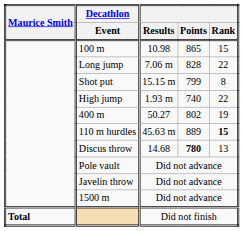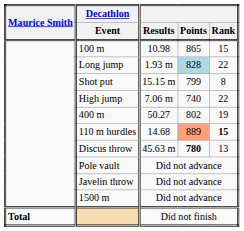 <table class=wikitable style="font-size:90%; border: double;">
 <tr>
 <th style="border-right:double" rowspan="2"><a href='#'>Maurice Smith</a></th>
 <th style="border-right:double"><a href='#'>Decathlon</a></th>
 <th colspan="3"></th>
 </tr>
 <tr>
 <th style="border-right:double">Event</th>
 <th>Results</th>
 <th>Points</th>
 <th>Rank</th>
 </tr>
 <tr style="border-top: double;">
 <td style="border-right:double" rowspan="10"></td>
 <td style="border-right:double">100 m</td>
 <td align=center>10.98</td>
 <td align=center>865</td>
 <td align=center>15</td>
 </tr>
 <tr>
 <td style="border-right:double">Long jump</td>
-<td align=center>7.06 m</td>
-<td align=center>828</td>
+<td align=center>1.93 m</td>
+<td align=center style="background: lightblue;">828</td>
 <td align=center>22</td>
 </tr>
 <tr>
 <td style="border-right:double">Shot put</td>
 <td align=center>15.15 m</td>
 <td align=center>799</td>
 <td align=center>8</td>
 </tr>
 <tr>
 <td style="border-right:double">High jump</td>
-<td align=center>1.93 m</td>
+<td align=center>7.06 m</td>
 <td align=center>740</td>
 <td align=center>22</td>
 </tr>
 <tr>
 <td style="border-right:double">400 m</td>
 <td align=center>50.27</td>
 <td align=center>802</td>
 <td align=center>19</td>
 </tr>
 <tr>
 <td style="border-right:double">110 m hurdles</td>
-<td align=center>45.63 m</td>
-<td align=center>889</td>
+<td align=center>14.68</td>
+<td align=center style="background: lightsalmon;">889</td>
 <td align=center><strong>15</strong></td>
 </tr>
 <tr>
 <td style="border-right:double">Discus throw</td>
-<td align=center>14.68</td>
+<td align=center>45.63 m</td>
 <td align=center><strong>780</strong></td>
 <td align=center>13</td>
 </tr>
 <tr>
 <td style="border-right:double">Pole vault</td>
 <td colspan="3" align=center>Did not advance</td>
 </tr>
 <tr>
 <td style="border-right:double">Javelin throw</td>
 <td colspan="3" align=center>Did not advance</td>
 </tr>
 <tr>
 <td style="border-right:double">1500 m</td>
 <td colspan="3" align=center>Did not advance</td>
 </tr>
 <tr style="border-top: double;">
 <td style="border-right:double"><strong>Total</strong></td>
 <td colspan="1" style="background:wheat; border-right:double;"></td>
 <td colspan="3" align=center>Did not finish</td>
 </tr>
 </table>
